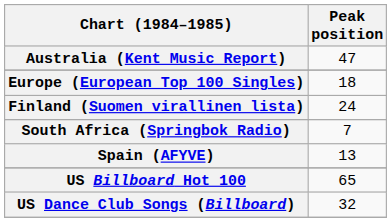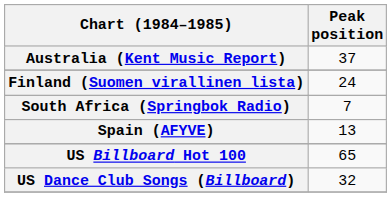 <table class="wikitable sortable plainrowheaders" style="text-align:center">
 <tr>
 <th scope="col">Chart (1984–1985)</th>
 <th scope="col">Peak<br>position</th>
 </tr>
 <tr>
 <th scope="row">Australia (<a href='#'>Kent Music Report</a>)</th>
-<td>47</td>
+<td>37</td>
 </tr>
 <tr>
 </tr>
 <tr>
-</tr>
-<tr>
-<th scope="row">Europe (<a href='#'>European Top 100 Singles</a>)</th>
-<td>18</td>
 </tr>
 <tr>
 <th scope="row">Finland (<a href='#'>Suomen virallinen lista</a>)</th>
 <td>24</td>
 </tr>
 <tr>
 </tr>
 <tr>
 </tr>
 <tr>
 </tr>
 <tr>
 </tr>
 <tr>
 <th scope="row">South Africa (<a href='#'>Springbok Radio</a>)</th>
 <td>7</td>
 </tr>
 <tr>
 <th scope="row">Spain (<a href='#'>AFYVE</a>)</th>
 <td>13</td>
 </tr>
 <tr>
 </tr>
 <tr>
 </tr>
 <tr>
 </tr>
 <tr>
 <th scope="row">US <a href='#'><em>Billboard</em> Hot 100</a></th>
 <td>65</td>
 </tr>
 <tr>
 <th scope="row">US <a href='#'>Dance Club Songs</a> (<em><a href='#'>Billboard</a></em>)</th>
 <td>32</td>
 </tr>
 <tr>
 </tr>
 </table>
